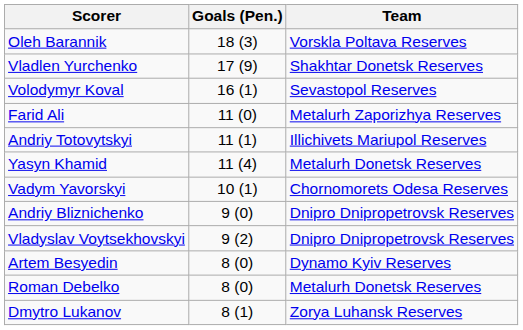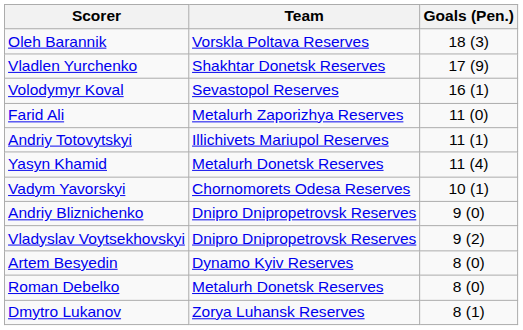 <table class="wikitable">
 <tr>
 <th>Scorer</th>
+<th>Team</th>
 <th>Goals (Pen.)</th>
-<th>Team</th>
 </tr>
 <tr>
 <td> <a href='#'>Oleh Barannik</a></td>
+<td><a href='#'>Vorskla Poltava Reserves</a></td>
 <td align=center>18 (3)</td>
-<td><a href='#'>Vorskla Poltava Reserves</a></td>
 </tr>
 <tr>
 <td> <a href='#'>Vladlen Yurchenko</a></td>
+<td><a href='#'>Shakhtar Donetsk Reserves</a></td>
 <td align=center>17 (9)</td>
-<td><a href='#'>Shakhtar Donetsk Reserves</a></td>
 </tr>
 <tr>
 <td> <a href='#'>Volodymyr Koval</a></td>
+<td><a href='#'>Sevastopol Reserves</a></td>
 <td align=center>16 (1)</td>
-<td><a href='#'>Sevastopol Reserves</a></td>
 </tr>
 <tr>
 <td> <a href='#'>Farid Ali</a></td>
+<td><a href='#'>Metalurh Zaporizhya Reserves</a></td>
 <td align=center>11 (0)</td>
-<td><a href='#'>Metalurh Zaporizhya Reserves</a></td>
 </tr>
 <tr>
 <td> <a href='#'>Andriy Totovytskyi</a></td>
+<td><a href='#'>Illichivets Mariupol Reserves</a></td>
 <td align=center>11 (1)</td>
-<td><a href='#'>Illichivets Mariupol Reserves</a></td>
 </tr>
 <tr>
 <td> <a href='#'>Yasyn Khamid</a></td>
+<td><a href='#'>Metalurh Donetsk Reserves</a></td>
 <td align=center>11 (4)</td>
-<td><a href='#'>Metalurh Donetsk Reserves</a></td>
 </tr>
 <tr>
 <td> <a href='#'>Vadym Yavorskyi</a></td>
+<td><a href='#'>Chornomorets Odesa Reserves</a></td>
 <td align=center>10 (1)</td>
-<td><a href='#'>Chornomorets Odesa Reserves</a></td>
 </tr>
 <tr>
 <td> <a href='#'>Andriy Bliznichenko</a></td>
+<td><a href='#'>Dnipro Dnipropetrovsk Reserves</a></td>
 <td align=center>9 (0)</td>
-<td><a href='#'>Dnipro Dnipropetrovsk Reserves</a></td>
 </tr>
 <tr>
 <td> <a href='#'>Vladyslav Voytsekhovskyi</a></td>
+<td><a href='#'>Dnipro Dnipropetrovsk Reserves</a></td>
 <td align=center>9 (2)</td>
-<td><a href='#'>Dnipro Dnipropetrovsk Reserves</a></td>
 </tr>
 <tr>
 <td> <a href='#'>Artem Besyedin</a></td>
+<td><a href='#'>Dynamo Kyiv Reserves</a></td>
 <td align=center>8 (0)</td>
-<td><a href='#'>Dynamo Kyiv Reserves</a></td>
 </tr>
 <tr>
 <td> <a href='#'>Roman Debelko</a></td>
+<td><a href='#'>Metalurh Donetsk Reserves</a></td>
 <td align=center>8 (0)</td>
-<td><a href='#'>Metalurh Donetsk Reserves</a></td>
 </tr>
 <tr>
 <td> <a href='#'>Dmytro Lukanov</a></td>
+<td><a href='#'>Zorya Luhansk Reserves</a></td>
 <td align=center>8 (1)</td>
-<td><a href='#'>Zorya Luhansk Reserves</a></td>
 </tr>
 </table>
